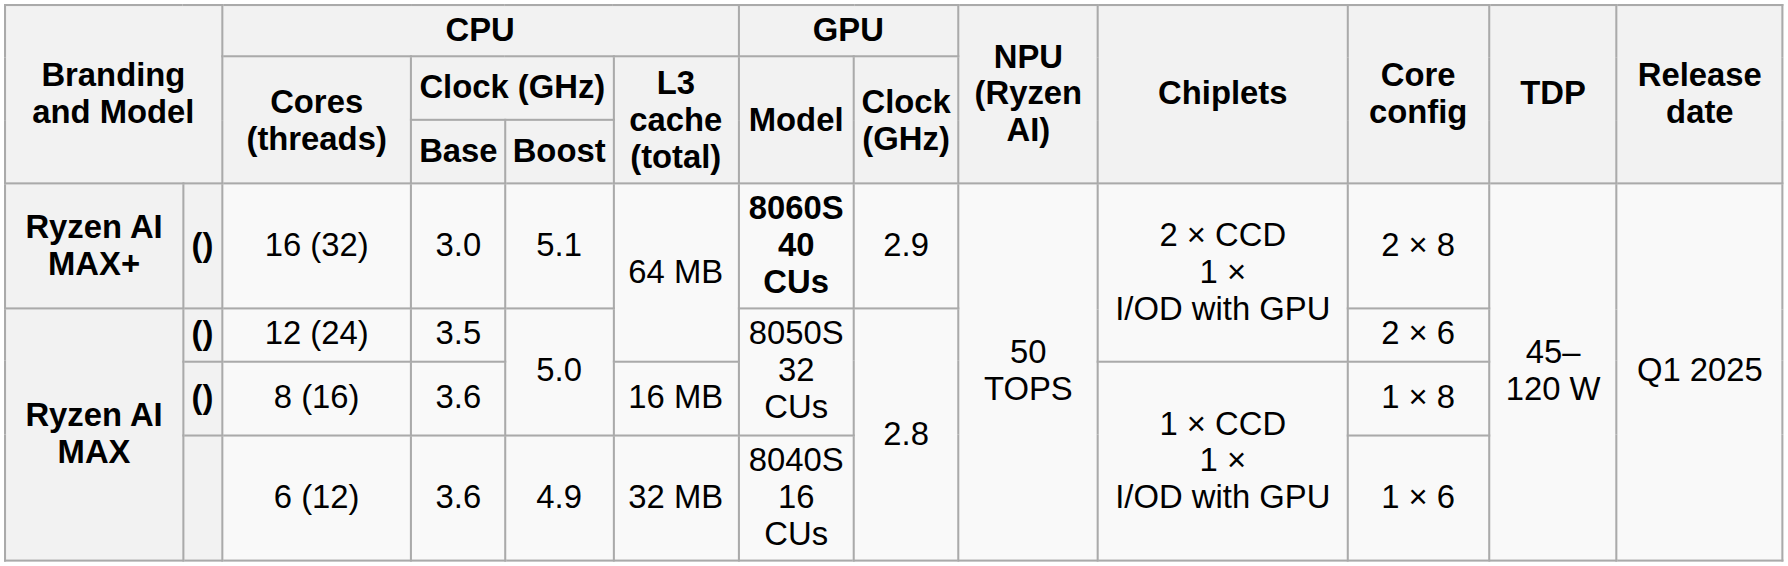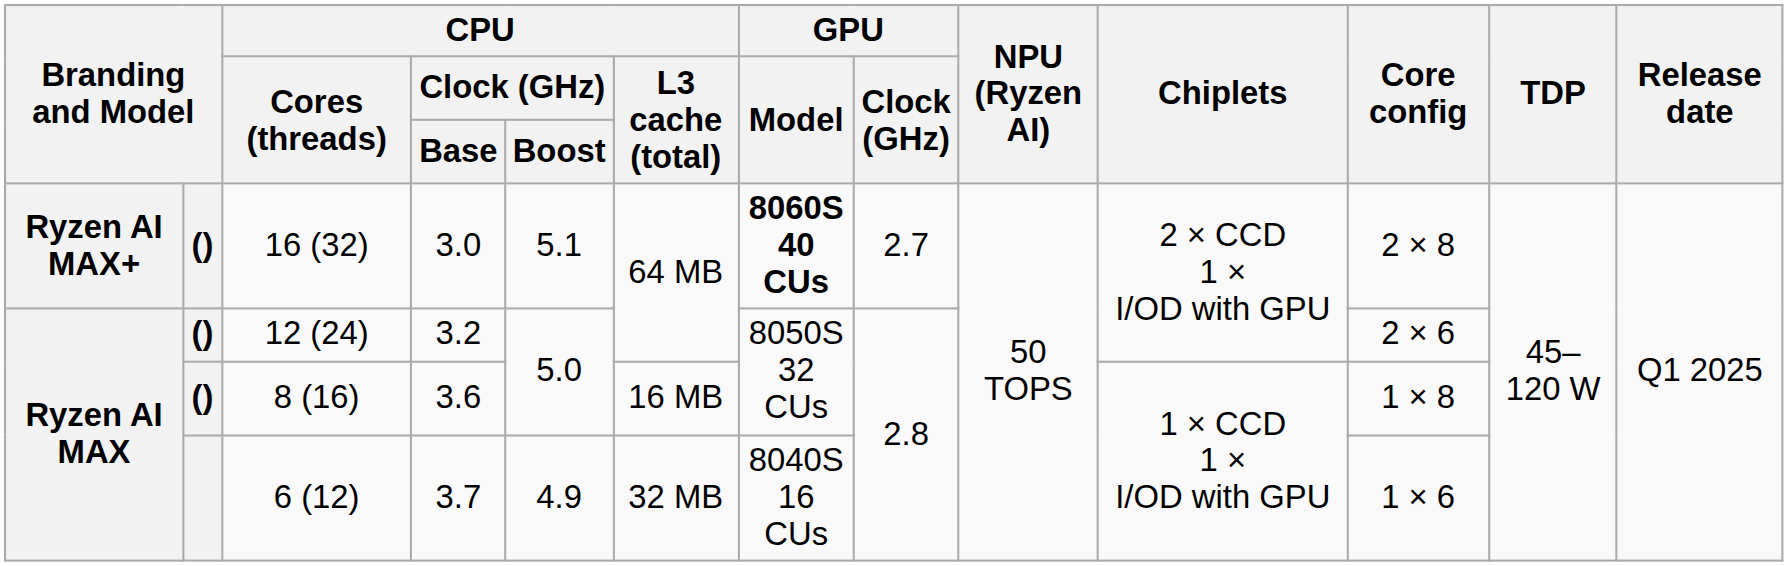 <table class="wikitable nowrap" style="text-align:center;">
 <tr>
 <th colspan="2" rowspan="3">Branding and Model</th>
 <th colspan="4">CPU</th>
 <th colspan="2">GPU</th>
 <th rowspan="3">NPU<br>(Ryzen AI)</th>
 <th rowspan="3">Chiplets</th>
 <th rowspan="3">Core config</th>
 <th rowspan="3">TDP</th>
 <th rowspan="3">Release date</th>
 </tr>
 <tr>
 <th rowspan="2">Cores (threads)</th>
 <th colspan="2">Clock (GHz)</th>
 <th rowspan="2">L3 cache<br>(total)</th>
 <th rowspan="2">Model</th>
 <th rowspan="2">Clock<br>(GHz)</th>
 </tr>
 <tr>
 <th>Base</th>
 <th>Boost</th>
 </tr>
 <tr>
 <th>Ryzen AI MAX+</th>
 <th>()<br></th>
 <td>16 (32)</td>
 <td>3.0</td>
 <td>5.1</td>
 <td rowspan="2">64 MB</td>
 <td><strong>8060S<br>40 CUs</strong></td>
-<td>2.9</td>
+<td>2.7</td>
 <td rowspan="4">50 TOPS</td>
 <td rowspan="2">2 × CCD<br>1 × I/OD with GPU</td>
 <td>2 × 8</td>
 <td rowspan="4">45–120 W</td>
 <td rowspan="4">Q1 2025 </td>
 </tr>
 <tr>
 <th rowspan="3">Ryzen AI MAX</th>
 <th>()<br></th>
 <td>12 (24)</td>
-<td>3.5</td>
+<td>3.2</td>
 <td rowspan="2">5.0</td>
 <td rowspan="2">8050S<br>32 CUs</td>
 <td rowspan="3">2.8</td>
 <td>2 × 6</td>
 </tr>
 <tr>
 <th>()<br></th>
 <td>8 (16)</td>
 <td>3.6</td>
 <td>16 MB</td>
 <td rowspan="2">1 × CCD<br>1 × I/OD with GPU</td>
 <td>1 × 8</td>
 </tr>
 <tr>
 <th></th>
 <td>6 (12)</td>
-<td>3.6</td>
+<td>3.7</td>
 <td>4.9</td>
 <td>32 MB</td>
 <td>8040S<br>16 CUs</td>
 <td>1 × 6</td>
 </tr>
 </table>
